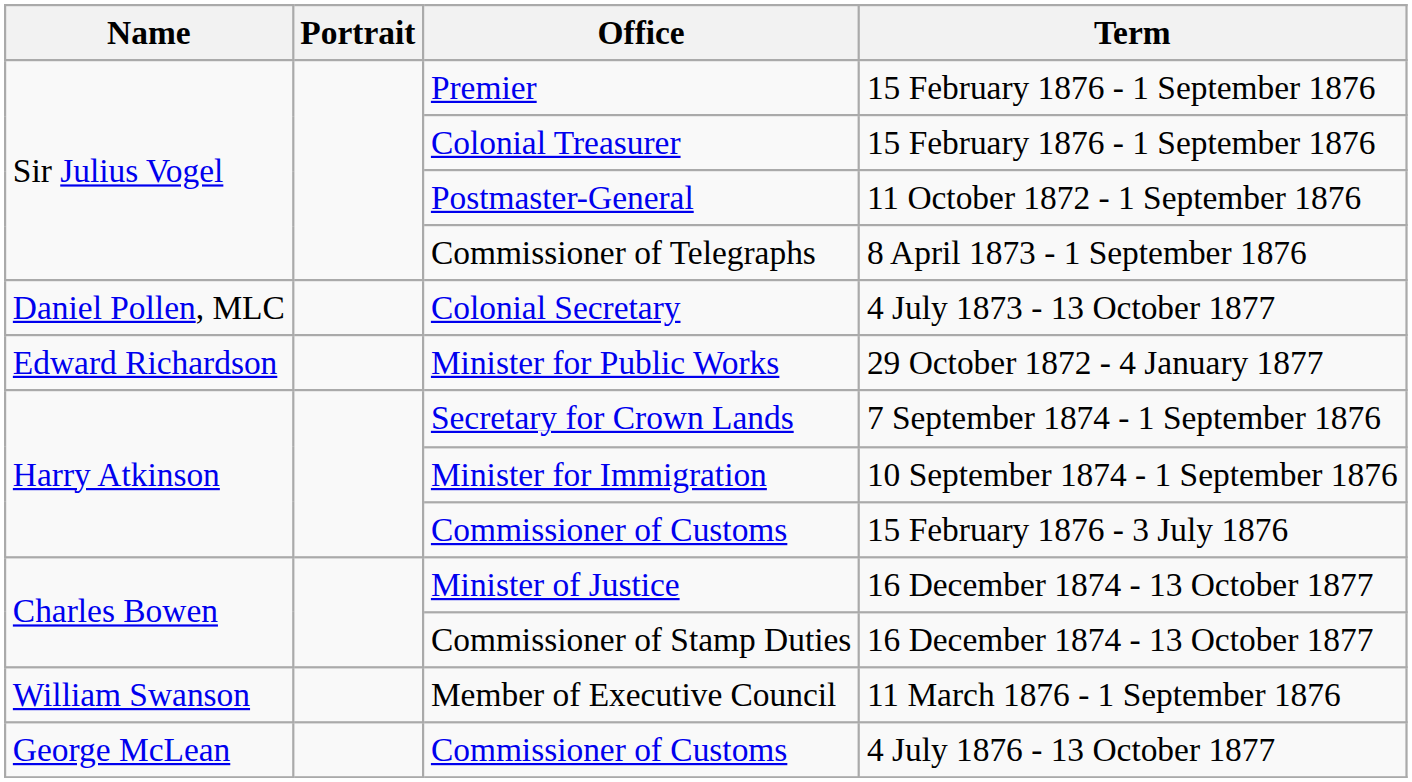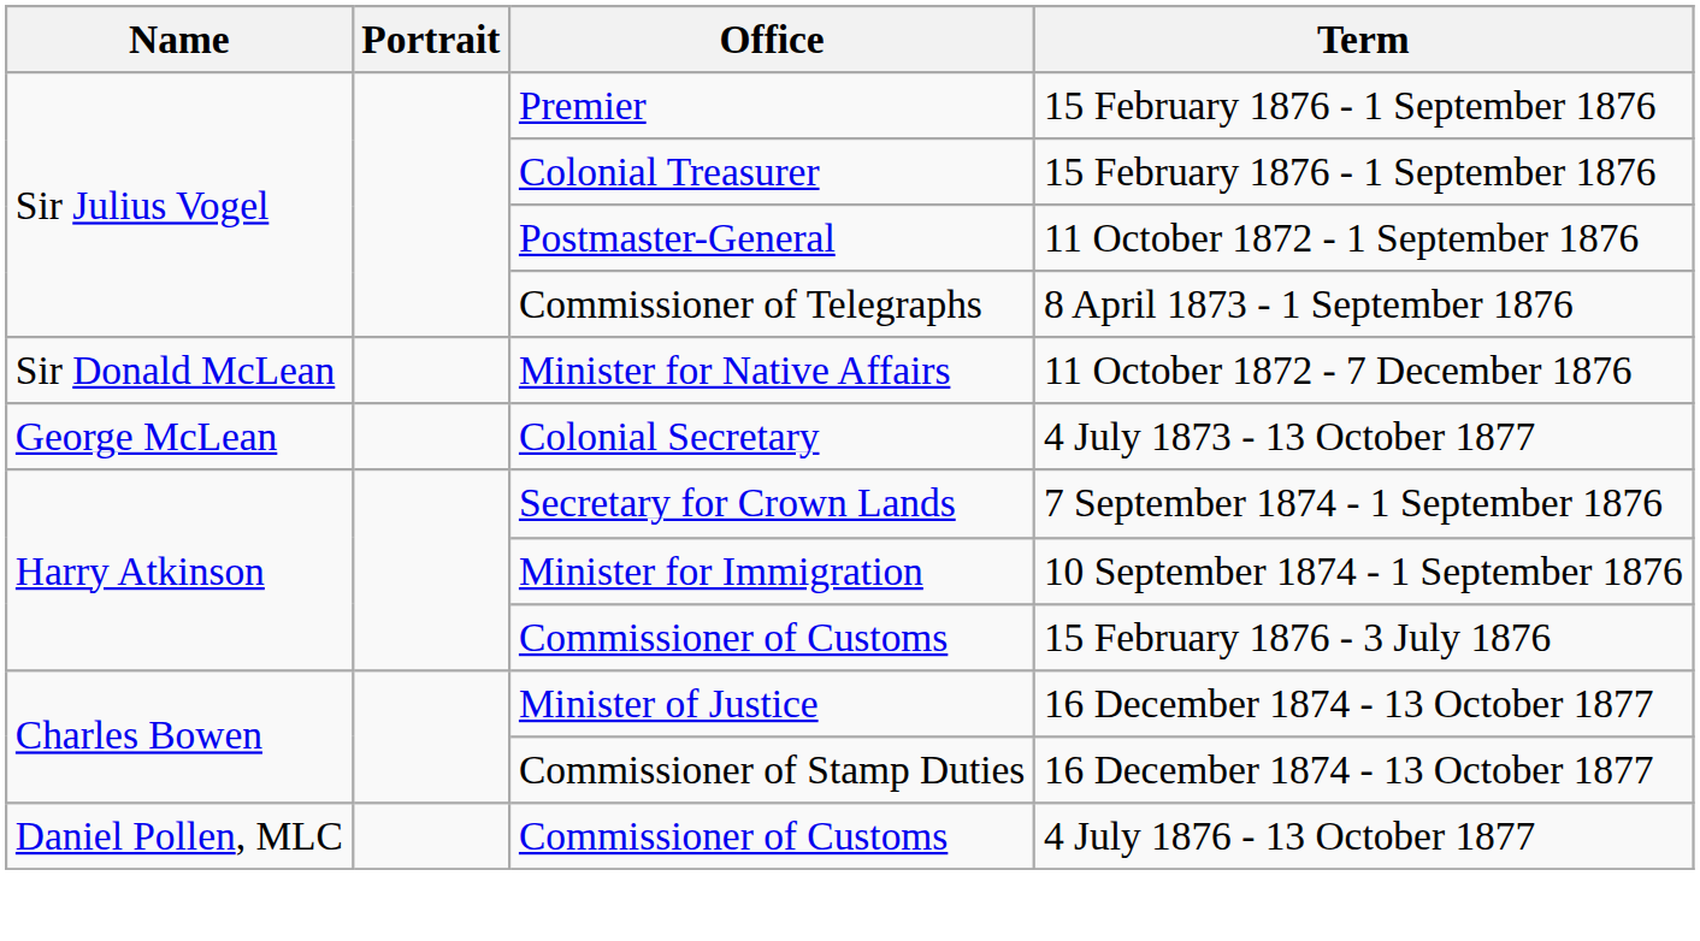 <table class="wikitable" style="font-size: 95%;">
 <tr>
 <th>Name</th>
 <th>Portrait</th>
 <th>Office</th>
 <th>Term</th>
 </tr>
 <tr>
 <td rowspan=4>Sir <a href='#'>Julius Vogel</a></td>
 <td rowspan=4></td>
 <td><a href='#'>Premier</a></td>
 <td>15 February 1876 - 1 September 1876</td>
 </tr>
 <tr>
 <td><a href='#'>Colonial Treasurer</a></td>
 <td>15 February 1876 - 1 September 1876</td>
 </tr>
 <tr>
 <td><a href='#'>Postmaster-General</a></td>
 <td>11 October 1872 - 1 September 1876</td>
 </tr>
 <tr>
 <td>Commissioner of Telegraphs</td>
 <td>8 April 1873 - 1 September 1876</td>
 </tr>
 <tr>
-<td><a href='#'>Daniel Pollen</a>, MLC</td>
+<td>Sir <a href='#'>Donald McLean</a></td>
+<td></td>
+<td><a href='#'>Minister for Native Affairs</a></td>
+<td>11 October 1872 - 7 December 1876</td>
+</tr>
+<tr>
+<td><a href='#'>George McLean</a></td>
 <td></td>
 <td><a href='#'>Colonial Secretary</a></td>
 <td>4 July 1873 - 13 October 1877</td>
-</tr>
-<tr>
-<td><a href='#'>Edward Richardson</a></td>
-<td></td>
-<td><a href='#'>Minister for Public Works</a></td>
-<td>29 October 1872 - 4 January 1877</td>
 </tr>
 <tr>
 <td rowspan=3><a href='#'>Harry Atkinson</a></td>
 <td rowspan=3></td>
 <td><a href='#'>Secretary for Crown Lands</a></td>
 <td>7 September 1874 - 1 September 1876</td>
 </tr>
 <tr>
 <td><a href='#'>Minister for Immigration</a></td>
 <td>10 September 1874 - 1 September 1876</td>
 </tr>
 <tr>
 <td><a href='#'>Commissioner of Customs</a></td>
 <td>15 February 1876 - 3 July 1876</td>
 </tr>
 <tr>
 <td rowspan=2><a href='#'>Charles Bowen</a></td>
 <td rowspan=2></td>
 <td><a href='#'>Minister of Justice</a></td>
 <td>16 December 1874 - 13 October 1877</td>
 </tr>
 <tr>
 <td>Commissioner of Stamp Duties</td>
 <td>16 December 1874 - 13 October 1877</td>
 </tr>
 <tr>
-<td><a href='#'>William Swanson</a></td>
-<td></td>
-<td>Member of Executive Council</td>
-<td>11 March 1876 - 1 September 1876</td>
-</tr>
-<tr>
-<td><a href='#'>George McLean</a></td>
+<td><a href='#'>Daniel Pollen</a>, MLC</td>
 <td></td>
 <td><a href='#'>Commissioner of Customs</a></td>
 <td>4 July 1876 - 13 October 1877</td>
 </tr>
 </table>
